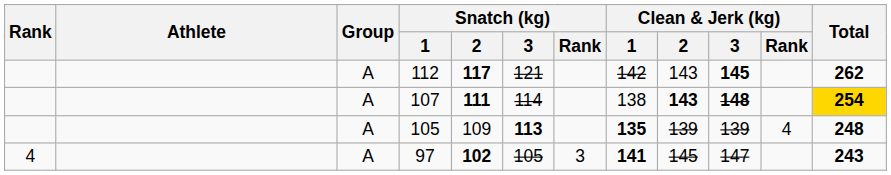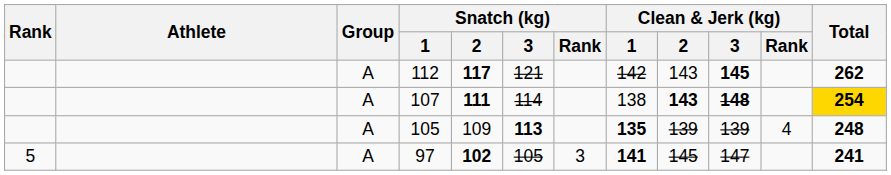 <table class = "wikitable" style="text-align:center;">
 <tr>
 <th rowspan=2 width=40>Rank</th>
 <th rowspan=2 width=250>Athlete</th>
 <th rowspan=2 width=50>Group</th>
 <th colspan=4>Snatch (kg)</th>
 <th colspan=4>Clean & Jerk (kg)</th>
 <th rowspan=2 width=60>Total</th>
 </tr>
 <tr>
 <th width=40>1</th>
 <th width=40>2</th>
 <th width=40>3</th>
 <th width=40>Rank</th>
 <th width=40>1</th>
 <th width=40>2</th>
 <th width=40>3</th>
 <th width=40>Rank</th>
 </tr>
 <tr>
 <td></td>
 <td align=left></td>
 <td>A</td>
 <td>112</td>
 <td><strong>117</strong></td>
 <td><s>121</s></td>
 <td></td>
 <td><s>142</s></td>
 <td>143</td>
 <td><strong>145</strong></td>
 <td></td>
 <td><strong>262</strong></td>
 </tr>
 <tr>
 <td></td>
 <td align=left></td>
 <td>A</td>
 <td>107</td>
 <td><strong>111</strong></td>
 <td><s>114</s></td>
 <td></td>
 <td>138</td>
 <td><strong>143</strong></td>
 <td><strong><s>148</s></strong></td>
 <td></td>
 <td style="background: gold;"><strong>254</strong></td>
 </tr>
 <tr>
 <td></td>
 <td align=left></td>
 <td>A</td>
 <td>105</td>
 <td>109</td>
 <td><strong>113</strong></td>
 <td></td>
 <td><strong>135</strong></td>
 <td><s>139</s></td>
 <td><s>139</s></td>
 <td>4</td>
 <td><strong>248</strong></td>
 </tr>
 <tr>
-<td>4</td>
+<td>5</td>
 <td align=left></td>
 <td>A</td>
 <td>97</td>
 <td><strong>102</strong></td>
 <td><s>105</s></td>
 <td>3</td>
 <td><strong>141</strong></td>
 <td><s>145</s></td>
 <td><s>147</s></td>
 <td></td>
-<td><strong>243</strong></td>
+<td><strong>241</strong></td>
 </tr>
 </table>
